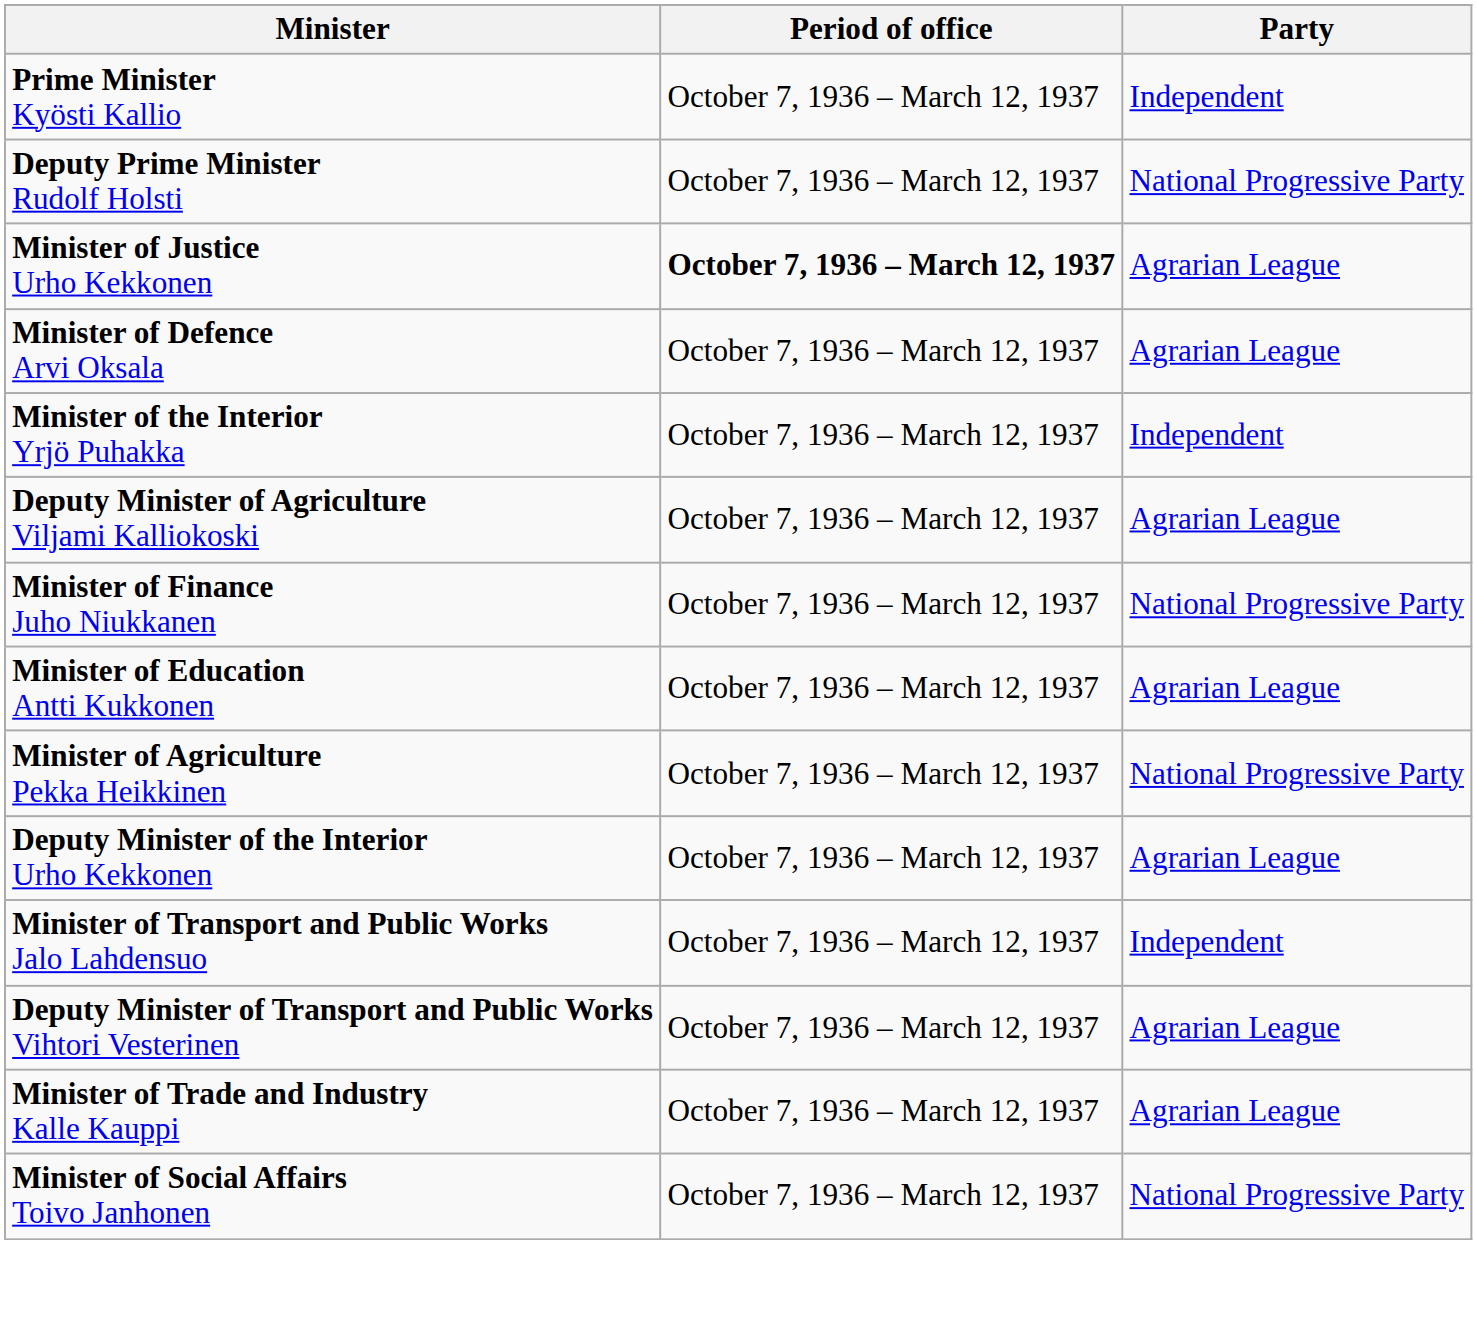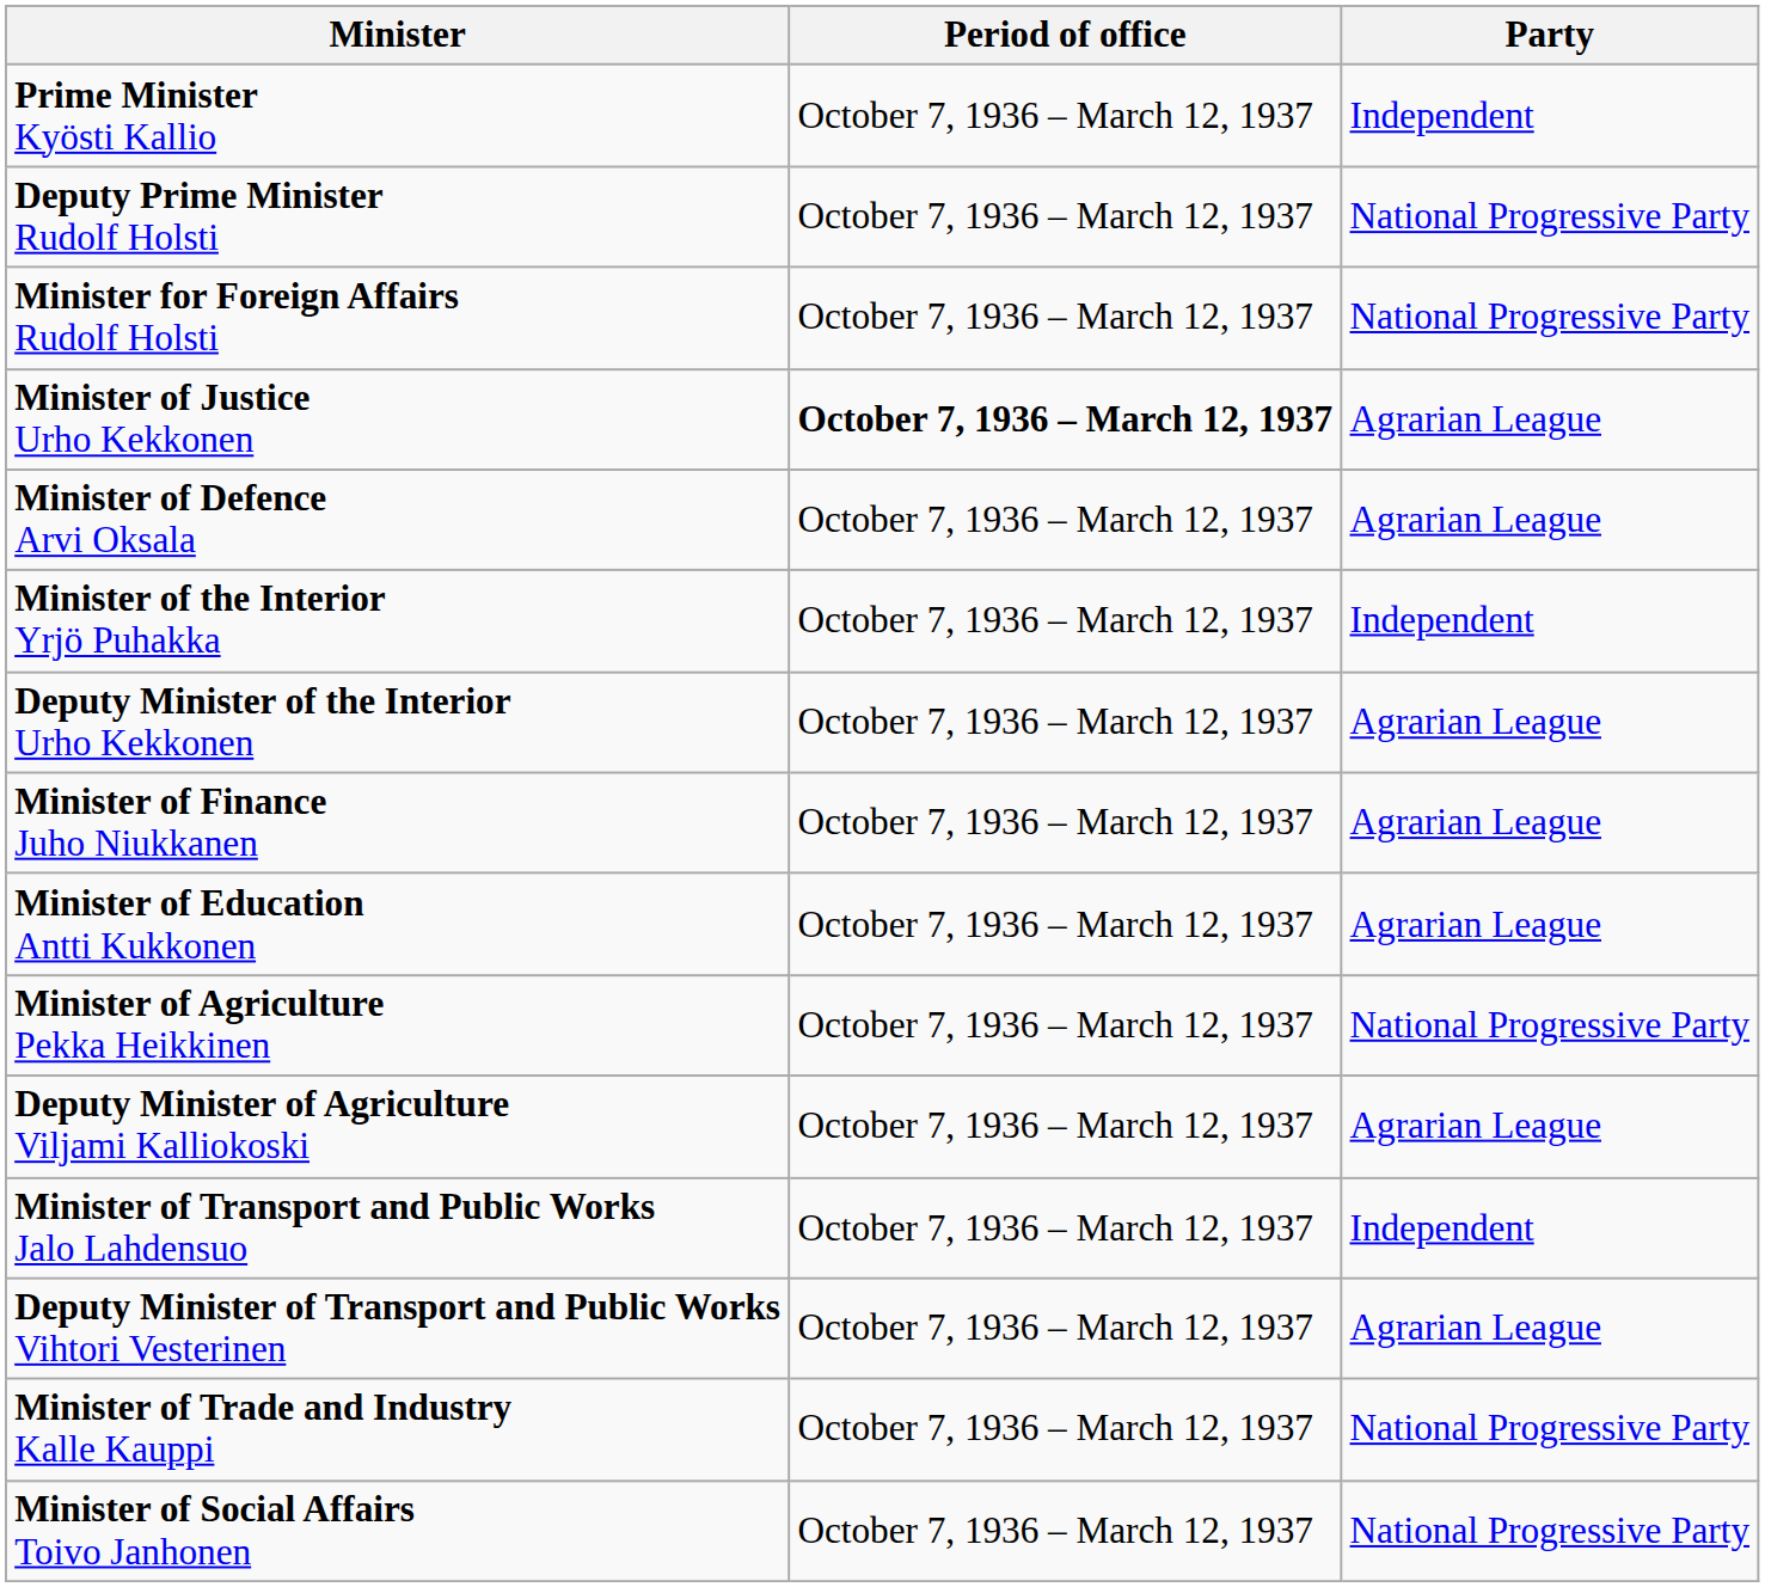 <table class="wikitable">
 <tr>
 <th>Minister</th>
 <th>Period of office</th>
 <th>Party</th>
 </tr>
 <tr>
 <td><strong>Prime Minister</strong><br><a href='#'>Kyösti Kallio</a></td>
 <td>October 7, 1936 – March 12, 1937</td>
 <td><a href='#'>Independent</a></td>
 </tr>
 <tr>
 <td><strong>Deputy Prime Minister</strong><br><a href='#'>Rudolf Holsti</a></td>
+<td>October 7, 1936 – March 12, 1937</td>
+<td><a href='#'>National Progressive Party</a></td>
+</tr>
+<tr>
+<td><strong>Minister for Foreign Affairs </strong><br><a href='#'>Rudolf Holsti</a></td>
 <td>October 7, 1936 – March 12, 1937</td>
 <td><a href='#'>National Progressive Party</a></td>
 </tr>
 <tr>
 <td><strong>Minister of Justice</strong><br><a href='#'>Urho Kekkonen</a></td>
 <td><strong>October 7, 1936 – March 12, 1937</strong></td>
 <td><a href='#'>Agrarian League</a></td>
 </tr>
 <tr>
 <td><strong>Minister of Defence</strong><br><a href='#'>Arvi Oksala</a></td>
 <td>October 7, 1936 – March 12, 1937</td>
 <td><a href='#'>Agrarian League</a></td>
 </tr>
 <tr>
 <td><strong>Minister of the Interior</strong><br><a href='#'>Yrjö Puhakka</a></td>
 <td>October 7, 1936 – March 12, 1937</td>
 <td><a href='#'>Independent</a></td>
 </tr>
 <tr>
-<td><strong>Deputy Minister of   Agriculture</strong><br><a href='#'>Viljami Kalliokoski</a></td>
+<td><strong>Deputy Minister of the Interior</strong><br><a href='#'>Urho Kekkonen</a></td>
 <td>October 7, 1936 – March 12, 1937</td>
 <td><a href='#'>Agrarian League</a></td>
 </tr>
 <tr>
 <td><strong>Minister of Finance</strong><br><a href='#'>Juho Niukkanen</a></td>
 <td>October 7, 1936 – March 12, 1937</td>
-<td><a href='#'>National Progressive Party</a></td>
+<td><a href='#'>Agrarian League</a></td>
 </tr>
 <tr>
 <td><strong>Minister of Education</strong><br><a href='#'>Antti Kukkonen</a></td>
 <td>October 7, 1936 – March 12, 1937</td>
 <td><a href='#'>Agrarian League</a></td>
 </tr>
 <tr>
 <td><strong>Minister of Agriculture</strong><br><a href='#'>Pekka Heikkinen</a></td>
 <td>October 7, 1936 – March 12, 1937</td>
 <td><a href='#'>National Progressive Party</a></td>
 </tr>
 <tr>
-<td><strong>Deputy Minister of the Interior</strong><br><a href='#'>Urho Kekkonen</a></td>
+<td><strong>Deputy Minister of   Agriculture</strong><br><a href='#'>Viljami Kalliokoski</a></td>
 <td>October 7, 1936 – March 12, 1937</td>
 <td><a href='#'>Agrarian League</a></td>
 </tr>
 <tr>
 <td><strong>Minister of Transport and Public Works</strong><br><a href='#'>Jalo Lahdensuo</a></td>
 <td>October 7, 1936 – March 12, 1937</td>
 <td><a href='#'>Independent</a></td>
 </tr>
 <tr>
 <td><strong>Deputy Minister of Transport and Public Works</strong><br><a href='#'>Vihtori Vesterinen</a></td>
 <td>October 7, 1936 – March 12, 1937</td>
 <td><a href='#'>Agrarian League</a></td>
 </tr>
 <tr>
 <td><strong>Minister of Trade and Industry</strong><br><a href='#'>Kalle Kauppi</a></td>
 <td>October 7, 1936 – March 12, 1937</td>
-<td><a href='#'>Agrarian League</a></td>
+<td><a href='#'>National Progressive Party</a></td>
 </tr>
 <tr>
 <td><strong>Minister of Social Affairs</strong><br><a href='#'>Toivo Janhonen</a></td>
 <td>October 7, 1936 – March 12, 1937</td>
 <td><a href='#'>National Progressive Party</a></td>
 </tr>
 </table>
